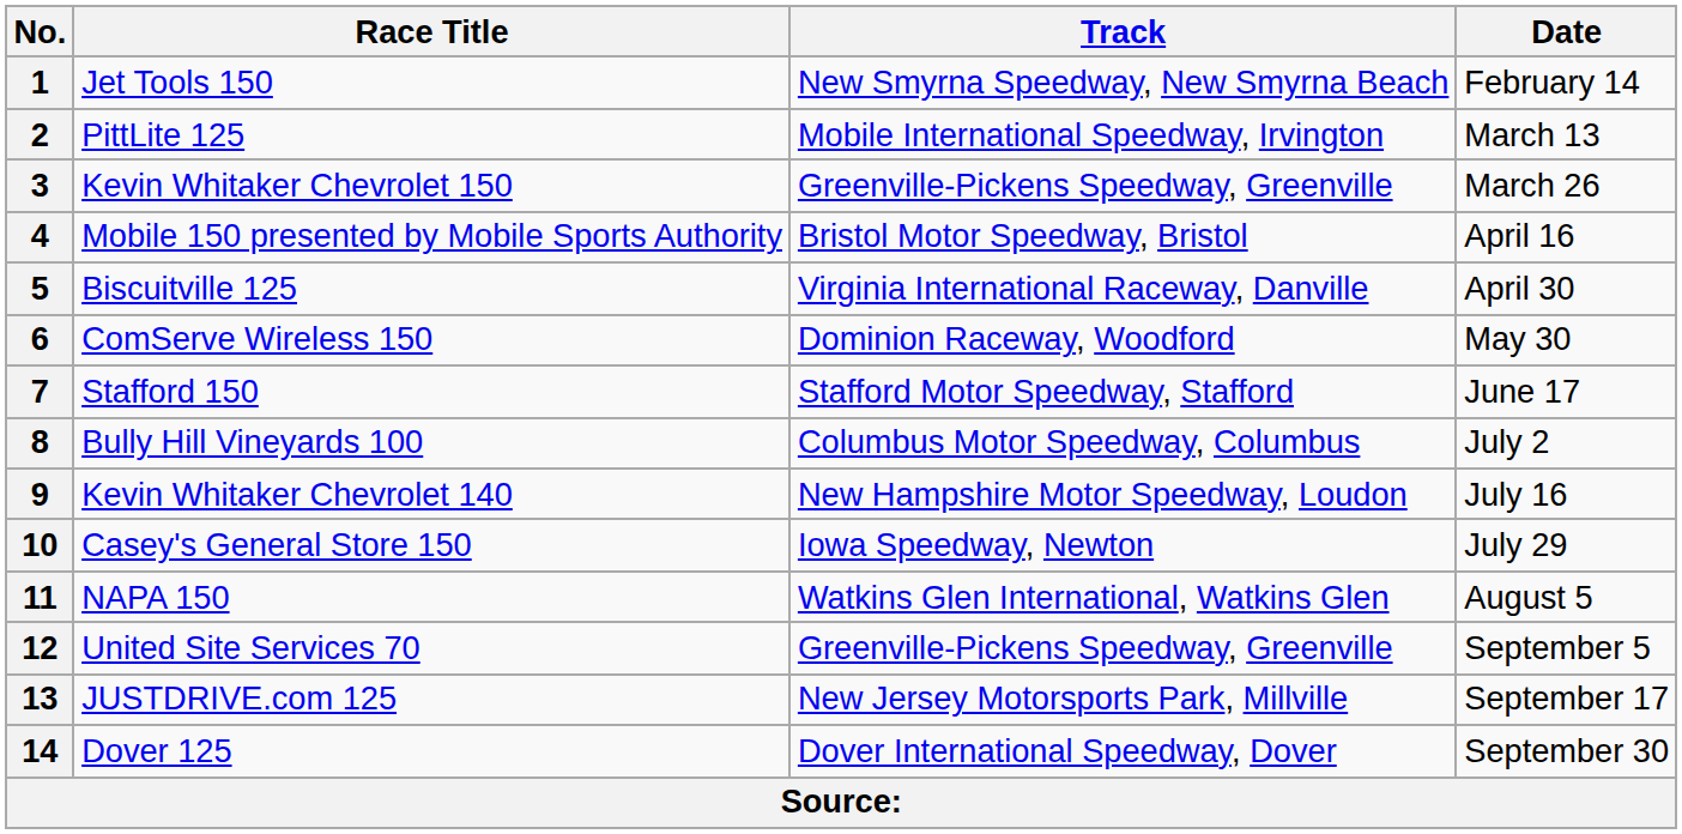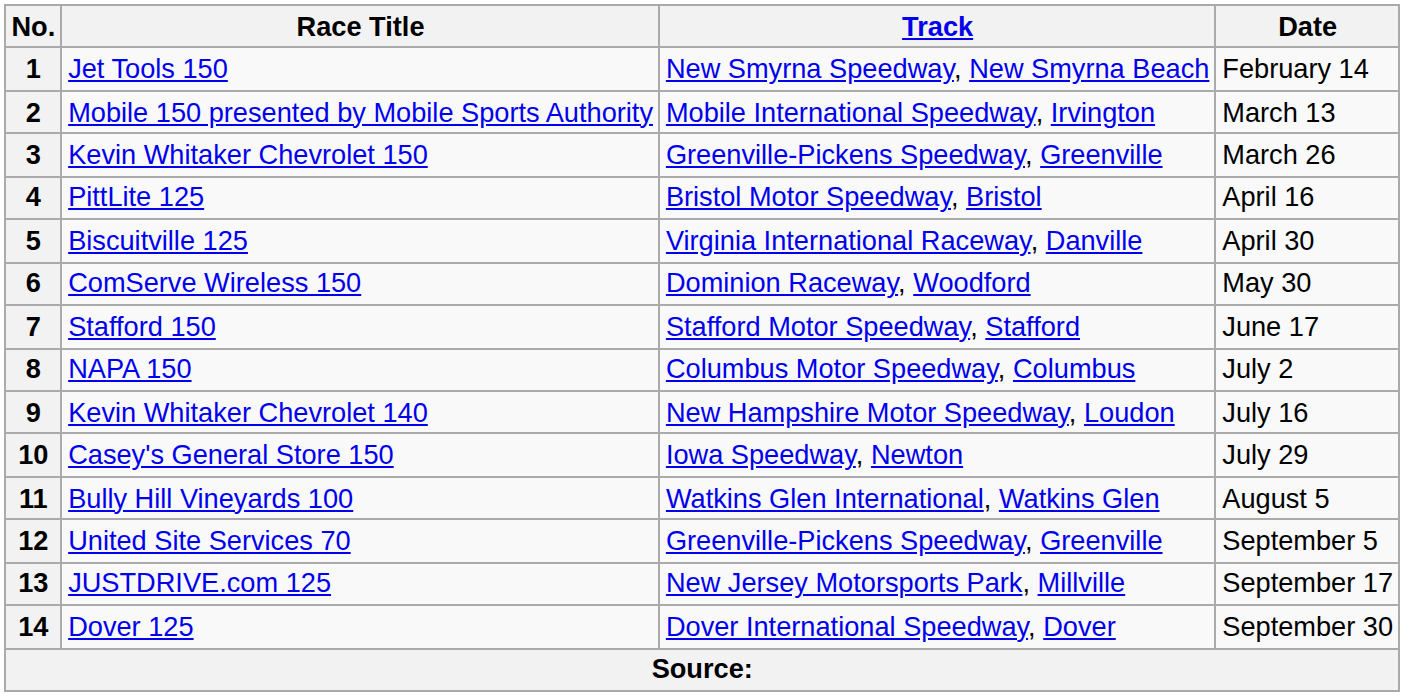 <table class="wikitable" style="font-size:85%;">
 <tr>
 <th>No.</th>
 <th>Race Title</th>
 <th><a href='#'>Track</a></th>
 <th>Date</th>
 </tr>
 <tr>
 <th>1</th>
 <td><a href='#'>Jet Tools 150</a></td>
 <td><a href='#'>New Smyrna Speedway</a>, <a href='#'>New Smyrna Beach</a></td>
 <td>February 14</td>
 </tr>
 <tr>
 <th>2</th>
-<td><a href='#'>PittLite 125</a></td>
+<td><a href='#'>Mobile 150 presented by Mobile Sports Authority</a></td>
 <td><a href='#'>Mobile International Speedway</a>, <a href='#'>Irvington</a></td>
 <td>March 13</td>
 </tr>
 <tr>
 <th>3</th>
 <td><a href='#'>Kevin Whitaker Chevrolet 150</a></td>
 <td><a href='#'>Greenville-Pickens Speedway</a>, <a href='#'>Greenville</a></td>
 <td>March 26</td>
 </tr>
 <tr>
 <th>4</th>
-<td><a href='#'>Mobile 150 presented by Mobile Sports Authority</a></td>
+<td><a href='#'>PittLite 125</a></td>
 <td><a href='#'>Bristol Motor Speedway</a>, <a href='#'>Bristol</a></td>
 <td>April 16</td>
 </tr>
 <tr>
 <th>5</th>
 <td><a href='#'>Biscuitville 125</a></td>
 <td><a href='#'>Virginia International Raceway</a>, <a href='#'>Danville</a></td>
 <td>April 30</td>
 </tr>
 <tr>
 <th>6</th>
 <td><a href='#'>ComServe Wireless 150</a></td>
 <td><a href='#'>Dominion Raceway</a>, <a href='#'>Woodford</a></td>
 <td>May 30</td>
 </tr>
 <tr>
 <th>7</th>
 <td><a href='#'>Stafford 150</a></td>
 <td><a href='#'>Stafford Motor Speedway</a>, <a href='#'>Stafford</a></td>
 <td>June 17</td>
 </tr>
 <tr>
 <th>8</th>
-<td><a href='#'>Bully Hill Vineyards 100</a></td>
+<td><a href='#'>NAPA 150</a></td>
 <td><a href='#'>Columbus Motor Speedway</a>, <a href='#'>Columbus</a></td>
 <td>July 2</td>
 </tr>
 <tr>
 <th>9</th>
 <td><a href='#'>Kevin Whitaker Chevrolet 140</a></td>
 <td><a href='#'>New Hampshire Motor Speedway</a>, <a href='#'>Loudon</a></td>
 <td>July 16</td>
 </tr>
 <tr>
 <th>10</th>
 <td><a href='#'>Casey's General Store 150</a></td>
 <td><a href='#'>Iowa Speedway</a>, <a href='#'>Newton</a></td>
 <td>July 29</td>
 </tr>
 <tr>
 <th>11</th>
-<td><a href='#'>NAPA 150</a></td>
+<td><a href='#'>Bully Hill Vineyards 100</a></td>
 <td><a href='#'>Watkins Glen International</a>, <a href='#'>Watkins Glen</a></td>
 <td>August 5</td>
 </tr>
 <tr>
 <th>12</th>
 <td><a href='#'>United Site Services 70</a></td>
 <td><a href='#'>Greenville-Pickens Speedway</a>, <a href='#'>Greenville</a></td>
 <td>September 5</td>
 </tr>
 <tr>
 <th>13</th>
 <td><a href='#'>JUSTDRIVE.com 125</a></td>
 <td><a href='#'>New Jersey Motorsports Park</a>, <a href='#'>Millville</a></td>
 <td>September 17</td>
 </tr>
 <tr>
 <th>14</th>
 <td><a href='#'>Dover 125</a></td>
 <td><a href='#'>Dover International Speedway</a>, <a href='#'>Dover</a></td>
 <td>September 30</td>
 </tr>
 <tr>
 <th colspan=4>Source:</th>
 </tr>
 </table>
